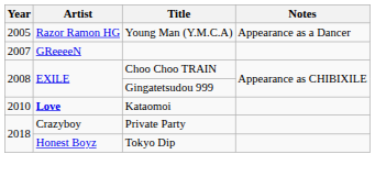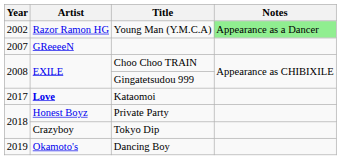 <table class="wikitable">
 <tr>
 <th>Year</th>
 <th>Artist</th>
 <th>Title</th>
 <th>Notes</th>
 </tr>
 <tr>
-<td>2005</td>
+<td>2002</td>
 <td><a href='#'>Razor Ramon HG</a></td>
 <td>Young Man (Y.M.C.A)</td>
-<td>Appearance as a Dancer</td>
+<td style="background: lightgreen;">Appearance as a Dancer</td>
 </tr>
 <tr>
 <td>2007</td>
 <td><a href='#'>GReeeeN</a></td>
 <td></td>
 <td></td>
 </tr>
 <tr>
 <td rowspan="2">2008</td>
 <td rowspan="2"><a href='#'>EXILE</a></td>
 <td>Choo Choo TRAIN</td>
 <td rowspan="2">Appearance as CHIBIXILE</td>
 </tr>
 <tr>
 <td>Gingatetsudou 999</td>
 </tr>
 <tr>
-<td>2010</td>
+<td>2017</td>
 <td><strong><a href='#'>Love</a></strong></td>
 <td>Kataomoi</td>
 <td></td>
 </tr>
 <tr>
 <td rowspan="2">2018</td>
-<td>Crazyboy</td>
+<td><a href='#'>Honest Boyz</a></td>
 <td>Private Party</td>
 <td></td>
 </tr>
 <tr>
-<td><a href='#'>Honest Boyz</a></td>
+<td>Crazyboy</td>
 <td>Tokyo Dip</td>
 <td></td>
 </tr>
+<tr>
+<td>2019</td>
+<td><a href='#'>Okamoto's</a></td>
+<td>Dancing Boy</td>
+<td></td>
+</tr>
 </table>
